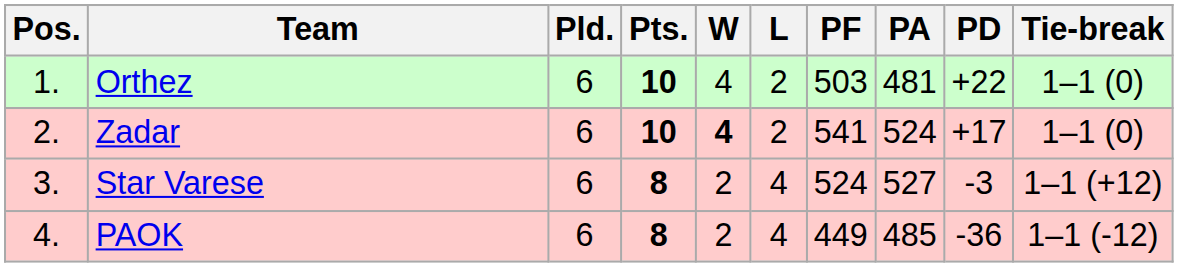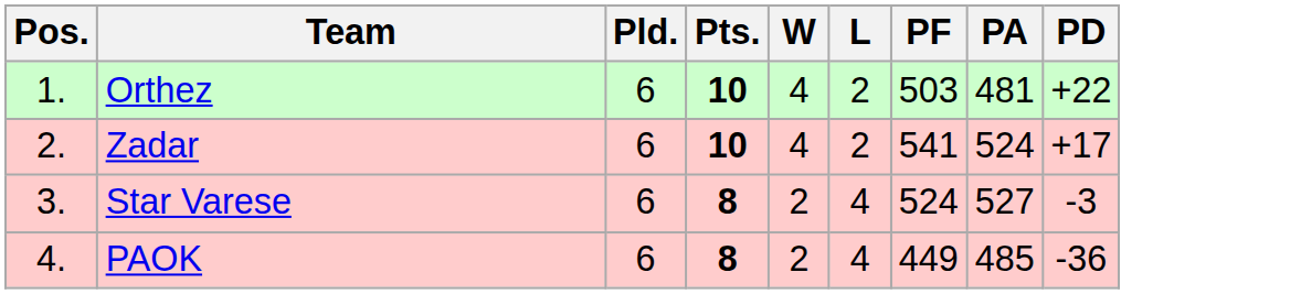 <table class="wikitable" style="text-align:center">
 <tr>
 <th width=15>Pos.</th>
 <th width=220>Team</th>
 <th width=20>Pld.</th>
 <th width=20>Pts.</th>
 <th width=20>W</th>
 <th width=20>L</th>
 <th width=20>PF</th>
 <th width=20>PA</th>
 <th width=20>PD</th>
-<th>Tie-break</th>
 </tr>
 <tr style="background: #ccffcc;">
 <td>1.</td>
 <td align=left> <a href='#'>Orthez</a></td>
 <td>6</td>
 <td><strong>10</strong></td>
 <td>4</td>
 <td>2</td>
 <td>503</td>
 <td>481</td>
 <td>+22</td>
-<td>1–1 (0)</td>
 </tr>
 <tr style="background: #ffcccc;">
 <td>2.</td>
 <td align=left> <a href='#'>Zadar</a></td>
 <td>6</td>
 <td><strong>10</strong></td>
-<td><strong>4</strong></td>
+<td>4</td>
 <td>2</td>
 <td>541</td>
 <td>524</td>
 <td>+17</td>
-<td>1–1 (0)</td>
 </tr>
 <tr style="background: #ffcccc;">
 <td>3.</td>
 <td align=left> <a href='#'>Star Varese</a></td>
 <td>6</td>
 <td><strong>8</strong></td>
 <td>2</td>
 <td>4</td>
 <td>524</td>
 <td>527</td>
 <td>-3</td>
-<td>1–1 (+12)</td>
 </tr>
 <tr style="background: #ffcccc;">
 <td>4.</td>
 <td align=left> <a href='#'>PAOK</a></td>
 <td>6</td>
 <td><strong>8</strong></td>
 <td>2</td>
 <td>4</td>
 <td>449</td>
 <td>485</td>
 <td>-36</td>
-<td>1–1 (-12)</td>
 </tr>
 </table>
